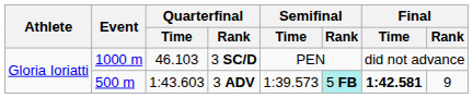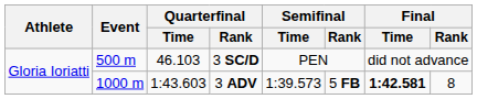 <table class="wikitable" style="font-size:90%">
 <tr>
 <th rowspan=2>Athlete</th>
 <th rowspan=2>Event</th>
 <th colspan=2>Quarterfinal</th>
 <th colspan=2>Semifinal</th>
 <th colspan=2>Final</th>
 </tr>
 <tr style="font-size:95%">
 <th>Time</th>
 <th>Rank</th>
 <th>Time</th>
 <th>Rank</th>
 <th>Time</th>
 <th>Rank</th>
 </tr>
 <tr align=center>
 <td align=left rowspan=2><a href='#'>Gloria Ioriatti</a></td>
-<td align=left><a href='#'>1000 m</a></td>
+<td align=left><a href='#'>500 m</a></td>
 <td>46.103</td>
 <td>3 <strong>SC/D</strong></td>
 <td colspan=2>PEN</td>
 <td colspan=2>did not advance</td>
 </tr>
 <tr align=center>
-<td align=left><a href='#'>500 m</a></td>
+<td align=left><a href='#'>1000 m</a></td>
 <td>1:43.603</td>
 <td>3 <strong>ADV</strong></td>
 <td>1:39.573</td>
-<td style="background: paleturquoise;">5 <strong>FB</strong></td>
+<td>5 <strong>FB</strong></td>
 <td><strong>1:42.581</strong></td>
-<td>9</td>
+<td>8</td>
 </tr>
 </table>
